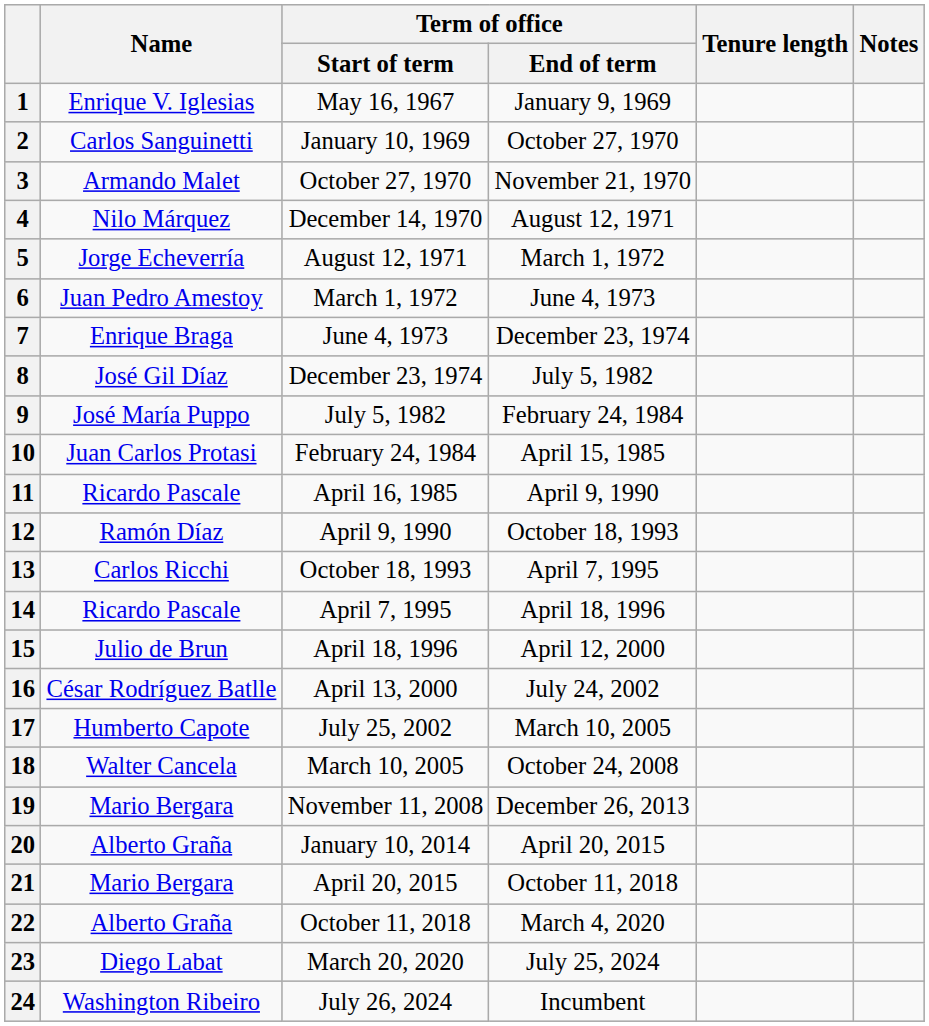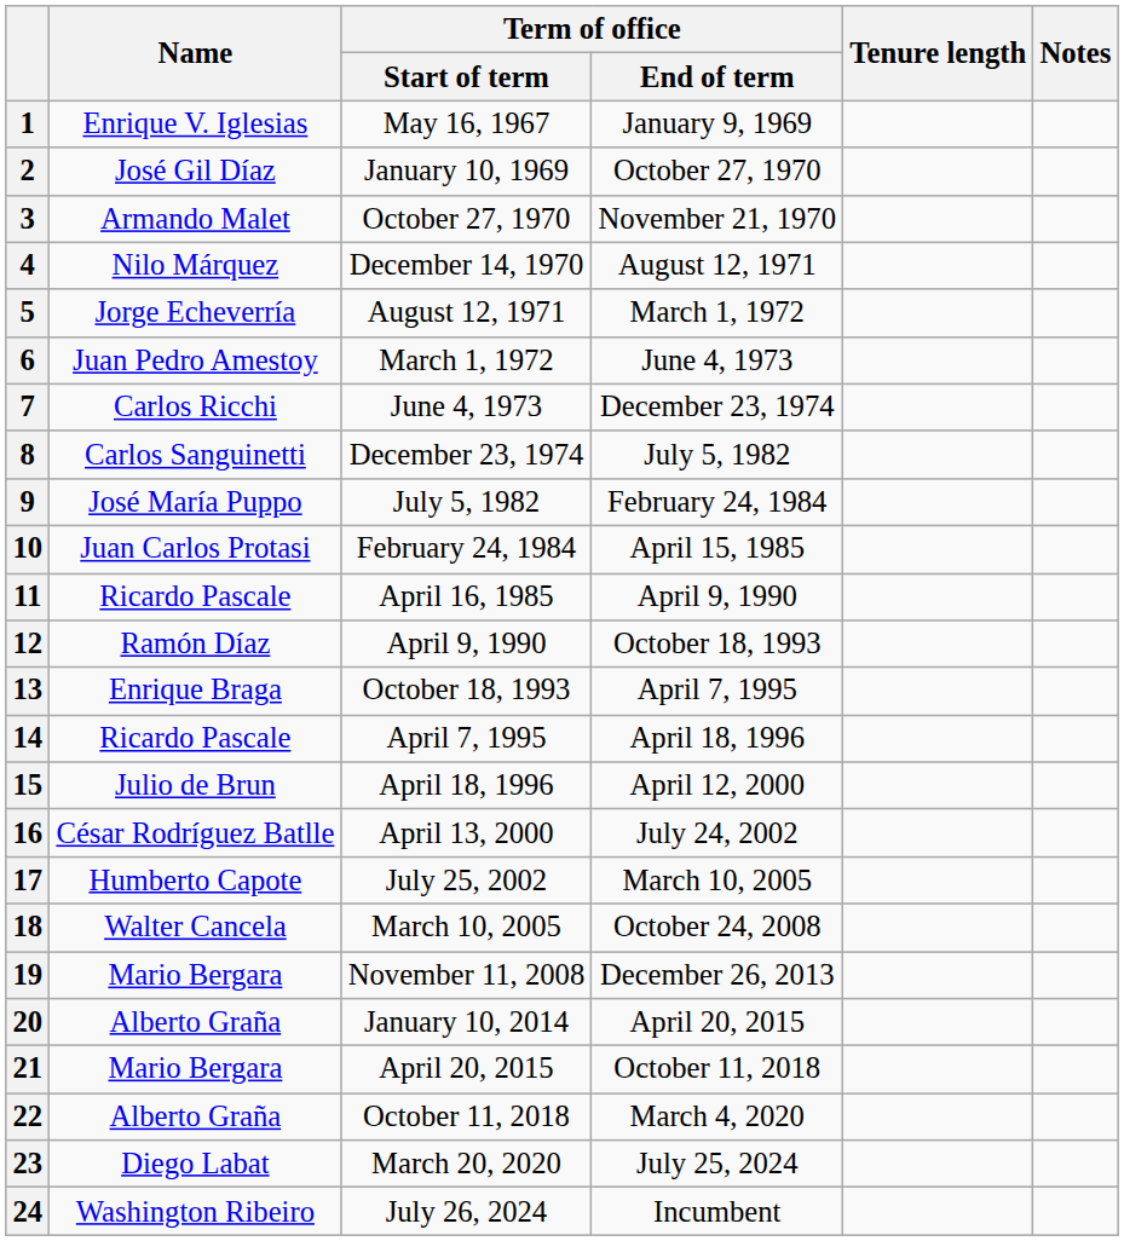 <table class="wikitable" style="text-align:center">
 <tr>
 <th rowspan="2"></th>
 <th rowspan="2">Name</th>
 <th colspan="2">Term of office</th>
 <th rowspan="2">Tenure length</th>
 <th rowspan="2">Notes</th>
 </tr>
 <tr>
 <th>Start of term</th>
 <th>End of term</th>
 </tr>
 <tr>
 <th>1</th>
 <td><a href='#'>Enrique V. Iglesias</a></td>
 <td>May 16, 1967</td>
 <td>January 9, 1969</td>
 <td></td>
 <td></td>
 </tr>
 <tr>
 <th>2</th>
-<td><a href='#'>Carlos Sanguinetti</a></td>
+<td><a href='#'>José Gil Díaz</a></td>
 <td>January 10, 1969</td>
 <td>October 27, 1970</td>
 <td></td>
 <td></td>
 </tr>
 <tr>
 <th>3</th>
 <td><a href='#'>Armando Malet</a></td>
 <td>October 27, 1970</td>
 <td>November 21, 1970</td>
 <td></td>
 <td></td>
 </tr>
 <tr>
 <th>4</th>
 <td><a href='#'>Nilo Márquez</a></td>
 <td>December 14, 1970</td>
 <td>August 12, 1971</td>
 <td></td>
 <td></td>
 </tr>
 <tr>
 <th>5</th>
 <td><a href='#'>Jorge Echeverría</a></td>
 <td>August 12, 1971</td>
 <td>March 1, 1972</td>
 <td></td>
 <td></td>
 </tr>
 <tr>
 <th>6</th>
 <td><a href='#'>Juan Pedro Amestoy</a></td>
 <td>March 1, 1972</td>
 <td>June 4, 1973</td>
 <td></td>
 <td></td>
 </tr>
 <tr>
 <th>7</th>
-<td><a href='#'>Enrique Braga</a></td>
+<td><a href='#'>Carlos Ricchi</a></td>
 <td>June 4, 1973</td>
 <td>December 23, 1974</td>
 <td></td>
 <td></td>
 </tr>
 <tr>
 <th>8</th>
-<td><a href='#'>José Gil Díaz</a></td>
+<td><a href='#'>Carlos Sanguinetti</a></td>
 <td>December 23, 1974</td>
 <td>July 5, 1982</td>
 <td></td>
 <td></td>
 </tr>
 <tr>
 <th>9</th>
 <td><a href='#'>José María Puppo</a></td>
 <td>July 5, 1982</td>
 <td>February 24, 1984</td>
 <td></td>
 <td></td>
 </tr>
 <tr>
 <th>10</th>
 <td><a href='#'>Juan Carlos Protasi</a></td>
 <td>February 24, 1984</td>
 <td>April 15, 1985</td>
 <td></td>
 <td></td>
 </tr>
 <tr>
 <th>11</th>
 <td><a href='#'>Ricardo Pascale</a></td>
 <td>April 16, 1985</td>
 <td>April 9, 1990</td>
 <td></td>
 <td></td>
 </tr>
 <tr>
 <th>12</th>
 <td><a href='#'>Ramón Díaz</a></td>
 <td>April 9, 1990</td>
 <td>October 18, 1993</td>
 <td></td>
 <td></td>
 </tr>
 <tr>
 <th>13</th>
-<td><a href='#'>Carlos Ricchi</a></td>
+<td><a href='#'>Enrique Braga</a></td>
 <td>October 18, 1993</td>
 <td>April 7, 1995</td>
 <td></td>
 <td></td>
 </tr>
 <tr>
 <th>14</th>
 <td><a href='#'>Ricardo Pascale</a></td>
 <td>April 7, 1995</td>
 <td>April 18, 1996</td>
 <td></td>
 <td></td>
 </tr>
 <tr>
 <th>15</th>
 <td><a href='#'>Julio de Brun</a></td>
 <td>April 18, 1996</td>
 <td>April 12, 2000</td>
 <td></td>
 <td></td>
 </tr>
 <tr>
 <th>16</th>
 <td><a href='#'>César Rodríguez Batlle</a></td>
 <td>April 13, 2000</td>
 <td>July 24, 2002</td>
 <td></td>
 <td></td>
 </tr>
 <tr>
 <th>17</th>
 <td><a href='#'>Humberto Capote</a></td>
 <td>July 25, 2002</td>
 <td>March 10, 2005</td>
 <td></td>
 <td></td>
 </tr>
 <tr>
 <th>18</th>
 <td><a href='#'>Walter Cancela</a></td>
 <td>March 10, 2005</td>
 <td>October 24, 2008</td>
 <td></td>
 <td></td>
 </tr>
 <tr>
 <th>19</th>
 <td><a href='#'>Mario Bergara</a></td>
 <td>November 11, 2008</td>
 <td>December 26, 2013</td>
 <td></td>
 <td></td>
 </tr>
 <tr>
 <th>20</th>
 <td><a href='#'>Alberto Graña</a></td>
 <td>January 10, 2014</td>
 <td>April 20, 2015</td>
 <td></td>
 <td></td>
 </tr>
 <tr>
 <th>21</th>
 <td><a href='#'>Mario Bergara</a></td>
 <td>April 20, 2015</td>
 <td>October 11, 2018</td>
 <td></td>
 <td></td>
 </tr>
 <tr>
 <th>22</th>
 <td><a href='#'>Alberto Graña</a></td>
 <td>October 11, 2018</td>
 <td>March 4, 2020</td>
 <td></td>
 <td></td>
 </tr>
 <tr>
 <th>23</th>
 <td><a href='#'>Diego Labat</a></td>
 <td>March 20, 2020</td>
 <td>July 25, 2024</td>
 <td></td>
 <td></td>
 </tr>
 <tr>
 <th>24</th>
 <td><a href='#'>Washington Ribeiro</a></td>
 <td>July 26, 2024</td>
 <td>Incumbent</td>
 <td></td>
 <td></td>
 </tr>
 </table>
